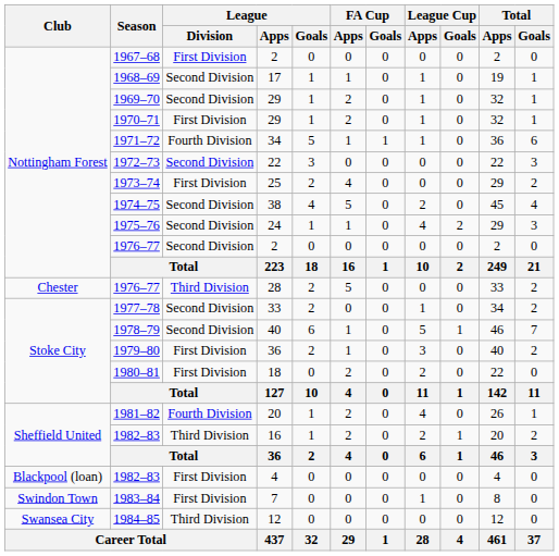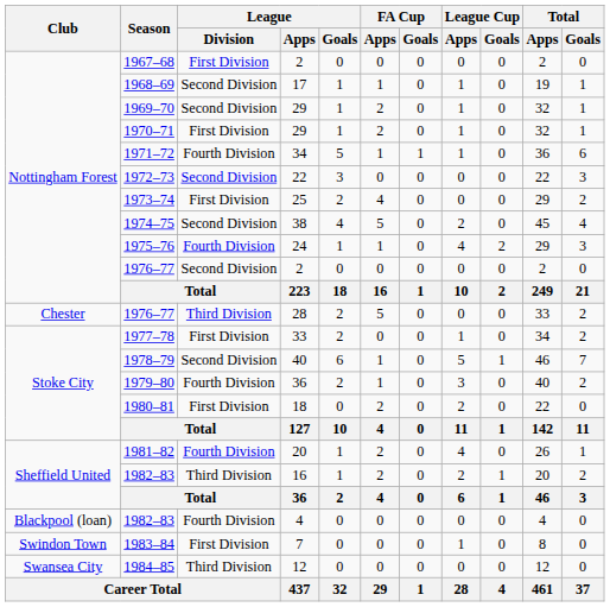 <table class="wikitable" style="text-align: center;">
 <tr>
 <th rowspan="2">Club</th>
 <th rowspan="2">Season</th>
 <th colspan="3">League</th>
 <th colspan="2">FA Cup</th>
 <th colspan="2">League Cup</th>
 <th colspan="2">Total</th>
 </tr>
 <tr>
 <th>Division</th>
 <th>Apps</th>
 <th>Goals</th>
 <th>Apps</th>
 <th>Goals</th>
 <th>Apps</th>
 <th>Goals</th>
 <th>Apps</th>
 <th>Goals</th>
 </tr>
 <tr>
 <td rowspan="11"><a href='#'>Nottingham Forest</a></td>
 <td><a href='#'>1967–68</a></td>
 <td><a href='#'>First Division</a></td>
 <td>2</td>
 <td>0</td>
 <td>0</td>
 <td>0</td>
 <td>0</td>
 <td>0</td>
 <td>2</td>
 <td>0</td>
 </tr>
 <tr>
 <td><a href='#'>1968–69</a></td>
 <td>Second Division</td>
 <td>17</td>
 <td>1</td>
 <td>1</td>
 <td>0</td>
 <td>1</td>
 <td>0</td>
 <td>19</td>
 <td>1</td>
 </tr>
 <tr>
 <td><a href='#'>1969–70</a></td>
 <td>Second Division</td>
 <td>29</td>
 <td>1</td>
 <td>2</td>
 <td>0</td>
 <td>1</td>
 <td>0</td>
 <td>32</td>
 <td>1</td>
 </tr>
 <tr>
 <td><a href='#'>1970–71</a></td>
 <td>First Division</td>
 <td>29</td>
 <td>1</td>
 <td>2</td>
 <td>0</td>
 <td>1</td>
 <td>0</td>
 <td>32</td>
 <td>1</td>
 </tr>
 <tr>
 <td><a href='#'>1971–72</a></td>
 <td>Fourth Division</td>
 <td>34</td>
 <td>5</td>
 <td>1</td>
 <td>1</td>
 <td>1</td>
 <td>0</td>
 <td>36</td>
 <td>6</td>
 </tr>
 <tr>
 <td><a href='#'>1972–73</a></td>
 <td><a href='#'>Second Division</a></td>
 <td>22</td>
 <td>3</td>
 <td>0</td>
 <td>0</td>
 <td>0</td>
 <td>0</td>
 <td>22</td>
 <td>3</td>
 </tr>
 <tr>
 <td><a href='#'>1973–74</a></td>
 <td>First Division</td>
 <td>25</td>
 <td>2</td>
 <td>4</td>
 <td>0</td>
 <td>0</td>
 <td>0</td>
 <td>29</td>
 <td>2</td>
 </tr>
 <tr>
 <td><a href='#'>1974–75</a></td>
 <td>Second Division</td>
 <td>38</td>
 <td>4</td>
 <td>5</td>
 <td>0</td>
 <td>2</td>
 <td>0</td>
 <td>45</td>
 <td>4</td>
 </tr>
 <tr>
 <td><a href='#'>1975–76</a></td>
-<td>Second Division</td>
+<td><a href='#'>Fourth Division</a></td>
 <td>24</td>
 <td>1</td>
 <td>1</td>
 <td>0</td>
 <td>4</td>
 <td>2</td>
 <td>29</td>
 <td>3</td>
 </tr>
 <tr>
 <td><a href='#'>1976–77</a></td>
 <td>Second Division</td>
 <td>2</td>
 <td>0</td>
 <td>0</td>
 <td>0</td>
 <td>0</td>
 <td>0</td>
 <td>2</td>
 <td>0</td>
 </tr>
 <tr>
 <th colspan="2">Total</th>
 <th>223</th>
 <th>18</th>
 <th>16</th>
 <th>1</th>
 <th>10</th>
 <th>2</th>
 <th>249</th>
 <th>21</th>
 </tr>
 <tr>
 <td><a href='#'>Chester</a></td>
 <td><a href='#'>1976–77</a></td>
 <td><a href='#'>Third Division</a></td>
 <td>28</td>
 <td>2</td>
 <td>5</td>
 <td>0</td>
 <td>0</td>
 <td>0</td>
 <td>33</td>
 <td>2</td>
 </tr>
 <tr>
 <td rowspan="5"><a href='#'>Stoke City</a></td>
 <td><a href='#'>1977–78</a></td>
-<td>Second Division</td>
+<td>First Division</td>
 <td>33</td>
 <td>2</td>
 <td>0</td>
 <td>0</td>
 <td>1</td>
 <td>0</td>
 <td>34</td>
 <td>2</td>
 </tr>
 <tr>
 <td><a href='#'>1978–79</a></td>
 <td>Second Division</td>
 <td>40</td>
 <td>6</td>
 <td>1</td>
 <td>0</td>
 <td>5</td>
 <td>1</td>
 <td>46</td>
 <td>7</td>
 </tr>
 <tr>
 <td><a href='#'>1979–80</a></td>
-<td>First Division</td>
+<td>Fourth Division</td>
 <td>36</td>
 <td>2</td>
 <td>1</td>
 <td>0</td>
 <td>3</td>
 <td>0</td>
 <td>40</td>
 <td>2</td>
 </tr>
 <tr>
 <td><a href='#'>1980–81</a></td>
 <td>First Division</td>
 <td>18</td>
 <td>0</td>
 <td>2</td>
 <td>0</td>
 <td>2</td>
 <td>0</td>
 <td>22</td>
 <td>0</td>
 </tr>
 <tr>
 <th colspan="2">Total</th>
 <th>127</th>
 <th>10</th>
 <th>4</th>
 <th>0</th>
 <th>11</th>
 <th>1</th>
 <th>142</th>
 <th>11</th>
 </tr>
 <tr>
 <td rowspan="3"><a href='#'>Sheffield United</a></td>
 <td><a href='#'>1981–82</a></td>
 <td><a href='#'>Fourth Division</a></td>
 <td>20</td>
 <td>1</td>
 <td>2</td>
 <td>0</td>
 <td>4</td>
 <td>0</td>
 <td>26</td>
 <td>1</td>
 </tr>
 <tr>
 <td><a href='#'>1982–83</a></td>
 <td>Third Division</td>
 <td>16</td>
 <td>1</td>
 <td>2</td>
 <td>0</td>
 <td>2</td>
 <td>1</td>
 <td>20</td>
 <td>2</td>
 </tr>
 <tr>
 <th colspan="2">Total</th>
 <th>36</th>
 <th>2</th>
 <th>4</th>
 <th>0</th>
 <th>6</th>
 <th>1</th>
 <th>46</th>
 <th>3</th>
 </tr>
 <tr>
 <td><a href='#'>Blackpool</a> (loan)</td>
 <td><a href='#'>1982–83</a></td>
-<td>First Division</td>
+<td>Fourth Division</td>
 <td>4</td>
 <td>0</td>
 <td>0</td>
 <td>0</td>
 <td>0</td>
 <td>0</td>
 <td>4</td>
 <td>0</td>
 </tr>
 <tr>
 <td><a href='#'>Swindon Town</a></td>
 <td><a href='#'>1983–84</a></td>
 <td>First Division</td>
 <td>7</td>
 <td>0</td>
 <td>0</td>
 <td>0</td>
 <td>1</td>
 <td>0</td>
 <td>8</td>
 <td>0</td>
 </tr>
 <tr>
 <td><a href='#'>Swansea City</a></td>
 <td><a href='#'>1984–85</a></td>
 <td>Third Division</td>
 <td>12</td>
 <td>0</td>
 <td>0</td>
 <td>0</td>
 <td>0</td>
 <td>0</td>
 <td>12</td>
 <td>0</td>
 </tr>
 <tr>
 <th colspan="3">Career Total</th>
 <th>437</th>
 <th>32</th>
 <th>29</th>
 <th>1</th>
 <th>28</th>
 <th>4</th>
 <th>461</th>
 <th>37</th>
 </tr>
 </table>
